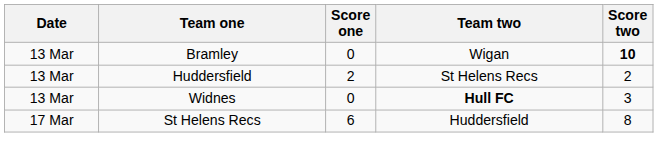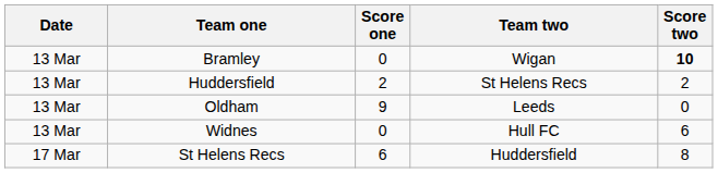 <table class="wikitable" style="text-align: center">
 <tr>
 <th width=100>Date</th>
 <th width=250>Team one</th>
 <th width=50>Score one</th>
 <th width=250>Team two</th>
 <th width=50>Score two</th>
 </tr>
 <tr>
 <td>13 Mar</td>
 <td>Bramley</td>
 <td>0</td>
 <td>Wigan</td>
 <td><strong>10</strong></td>
 </tr>
 <tr>
 <td>13 Mar</td>
 <td>Huddersfield</td>
 <td>2</td>
 <td>St Helens Recs</td>
 <td>2</td>
 </tr>
 <tr>
 <td>13 Mar</td>
+<td>Oldham</td>
+<td>9</td>
+<td>Leeds</td>
+<td>0</td>
+</tr>
+<tr>
+<td>13 Mar</td>
 <td>Widnes</td>
 <td>0</td>
-<td><strong>Hull FC</strong></td>
-<td>3</td>
+<td>Hull FC</td>
+<td>6</td>
 </tr>
 <tr>
 <td>17 Mar</td>
 <td>St Helens Recs</td>
 <td>6</td>
 <td>Huddersfield</td>
 <td>8</td>
 </tr>
 </table>
